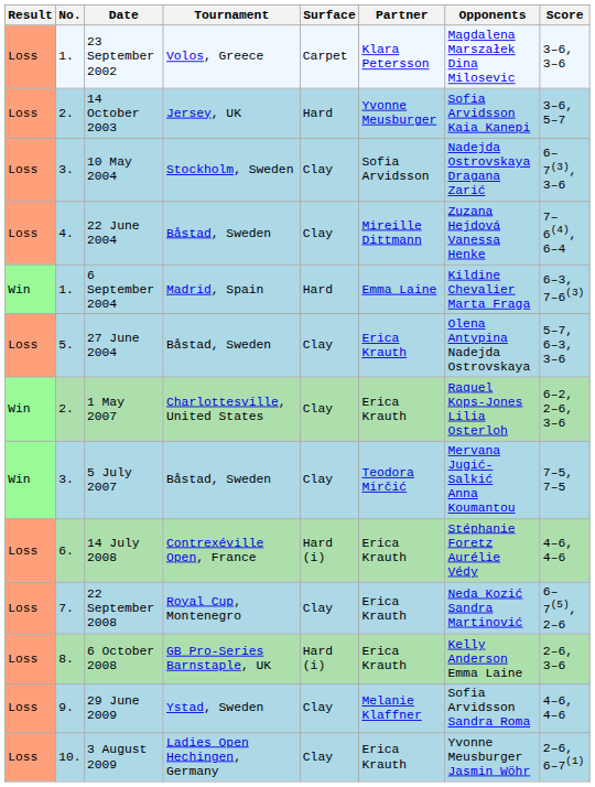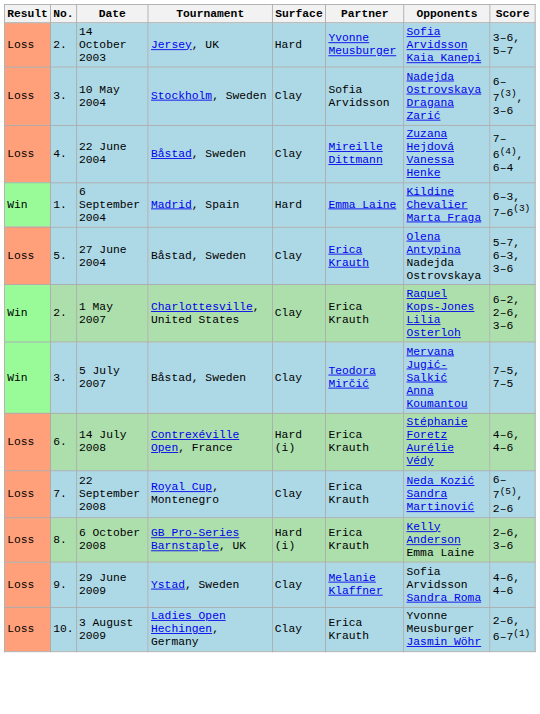 <table class="sortable wikitable">
 <tr>
 <th>Result</th>
 <th>No.</th>
 <th>Date</th>
 <th>Tournament</th>
 <th>Surface</th>
 <th>Partner</th>
 <th>Opponents</th>
 <th class=unsortable>Score</th>
-</tr>
-<tr style="background:#f0f8ff;">
-<td style="background:#ffa07a;">Loss</td>
-<td>1.</td>
-<td>23 September 2002</td>
-<td><a href='#'>Volos</a>, Greece</td>
-<td>Carpet</td>
-<td> <a href='#'>Klara Petersson</a></td>
-<td> <a href='#'>Magdalena Marszałek</a> <br>  <a href='#'>Dina Milosevic</a></td>
-<td>3–6, 3–6</td>
 </tr>
 <tr bgcolor="lightblue">
 <td style="background:#ffa07a;">Loss</td>
 <td>2.</td>
 <td>14 October 2003</td>
 <td><a href='#'>Jersey</a>, UK</td>
 <td>Hard</td>
 <td> <a href='#'>Yvonne Meusburger</a></td>
 <td> <a href='#'>Sofia Arvidsson</a> <br>  <a href='#'>Kaia Kanepi</a></td>
 <td>3–6, 5–7</td>
 </tr>
 <tr bgcolor="lightblue">
 <td style="background:#ffa07a;">Loss</td>
 <td>3.</td>
 <td>10 May 2004</td>
 <td><a href='#'>Stockholm</a>, Sweden</td>
 <td>Clay</td>
 <td> Sofia Arvidsson</td>
 <td> <a href='#'>Nadejda Ostrovskaya</a> <br>  <a href='#'>Dragana Zarić</a></td>
 <td>6–7<sup>(3)</sup>, 3–6</td>
 </tr>
 <tr bgcolor="lightblue">
 <td style="background:#ffa07a;">Loss</td>
 <td>4.</td>
 <td>22 June 2004</td>
 <td><a href='#'>Båstad</a>, Sweden</td>
 <td>Clay</td>
 <td> <a href='#'>Mireille Dittmann</a></td>
 <td> <a href='#'>Zuzana Hejdová</a> <br>  <a href='#'>Vanessa Henke</a></td>
 <td>7–6<sup>(4)</sup>, 6–4</td>
 </tr>
 <tr style="background:lightblue;">
 <td style="background:#98fb98;">Win</td>
 <td>1.</td>
 <td>6 September 2004</td>
 <td><a href='#'>Madrid</a>, Spain</td>
 <td>Hard</td>
 <td> <a href='#'>Emma Laine</a></td>
 <td> <a href='#'>Kildine Chevalier</a> <br>  <a href='#'>Marta Fraga</a></td>
 <td>6–3, 7–6<sup>(3)</sup></td>
 </tr>
 <tr bgcolor="lightblue">
 <td style="background:#ffa07a;">Loss</td>
 <td>5.</td>
 <td>27 June 2004</td>
 <td>Båstad, Sweden</td>
 <td>Clay</td>
 <td> <a href='#'>Erica Krauth</a></td>
 <td> <a href='#'>Olena Antypina</a> <br>  Nadejda Ostrovskaya</td>
 <td>5–7, 6–3, 3–6</td>
 </tr>
 <tr bgcolor="#ADDFAD">
 <td style="background:#98fb98;">Win</td>
 <td>2.</td>
 <td>1 May 2007</td>
 <td><a href='#'>Charlottesville</a>, United States</td>
 <td>Clay</td>
 <td> Erica Krauth</td>
 <td> <a href='#'>Raquel Kops-Jones</a> <br>  <a href='#'>Lilia Osterloh</a></td>
 <td>6–2, 2–6, 3–6</td>
 </tr>
 <tr style="background:lightblue;">
 <td style="background:#98fb98;">Win</td>
 <td>3.</td>
 <td>5 July 2007</td>
 <td>Båstad, Sweden</td>
 <td>Clay</td>
 <td> <a href='#'>Teodora Mirčić</a></td>
 <td> <a href='#'>Mervana Jugić-Salkić</a> <br>  <a href='#'>Anna Koumantou</a></td>
 <td>7–5, 7–5</td>
 </tr>
 <tr bgcolor="#ADDFAD">
 <td style="background:#ffa07a;">Loss</td>
 <td>6.</td>
 <td>14 July 2008</td>
 <td><a href='#'>Contrexéville Open</a>, France</td>
 <td>Hard (i)</td>
 <td> Erica Krauth</td>
 <td> <a href='#'>Stéphanie Foretz</a> <br>  <a href='#'>Aurélie Védy</a></td>
 <td>4–6, 4–6</td>
 </tr>
 <tr style="background:lightblue;">
 <td style="background:#ffa07a;">Loss</td>
 <td>7.</td>
 <td>22 September 2008</td>
 <td><a href='#'>Royal Cup</a>, Montenegro</td>
 <td>Clay</td>
 <td> Erica Krauth</td>
 <td> <a href='#'>Neda Kozić</a> <br>  <a href='#'>Sandra Martinović</a></td>
 <td>6–7<sup>(5)</sup>, 2–6</td>
 </tr>
 <tr bgcolor="#ADDFAD">
 <td style="background:#ffa07a;">Loss</td>
 <td>8.</td>
 <td>6 October 2008</td>
 <td><a href='#'>GB Pro-Series Barnstaple</a>, UK</td>
 <td>Hard (i)</td>
 <td> Erica Krauth</td>
 <td> <a href='#'>Kelly Anderson</a> <br>  Emma Laine</td>
 <td>2–6, 3–6</td>
 </tr>
 <tr style="background:lightblue;">
 <td style="background:#ffa07a;">Loss</td>
 <td>9.</td>
 <td>29 June 2009</td>
 <td><a href='#'>Ystad</a>, Sweden</td>
 <td>Clay</td>
 <td> <a href='#'>Melanie Klaffner</a></td>
 <td> Sofia Arvidsson <br>  <a href='#'>Sandra Roma</a></td>
 <td>4–6, 4–6</td>
 </tr>
 <tr style="background:lightblue;">
 <td style="background:#ffa07a;">Loss</td>
 <td>10.</td>
 <td>3 August 2009</td>
 <td><a href='#'>Ladies Open Hechingen</a>, Germany</td>
 <td>Clay</td>
 <td> Erica Krauth</td>
 <td> Yvonne Meusburger <br>  <a href='#'>Jasmin Wöhr</a></td>
 <td>2–6, 6–7<sup>(1)</sup></td>
 </tr>
 </table>
